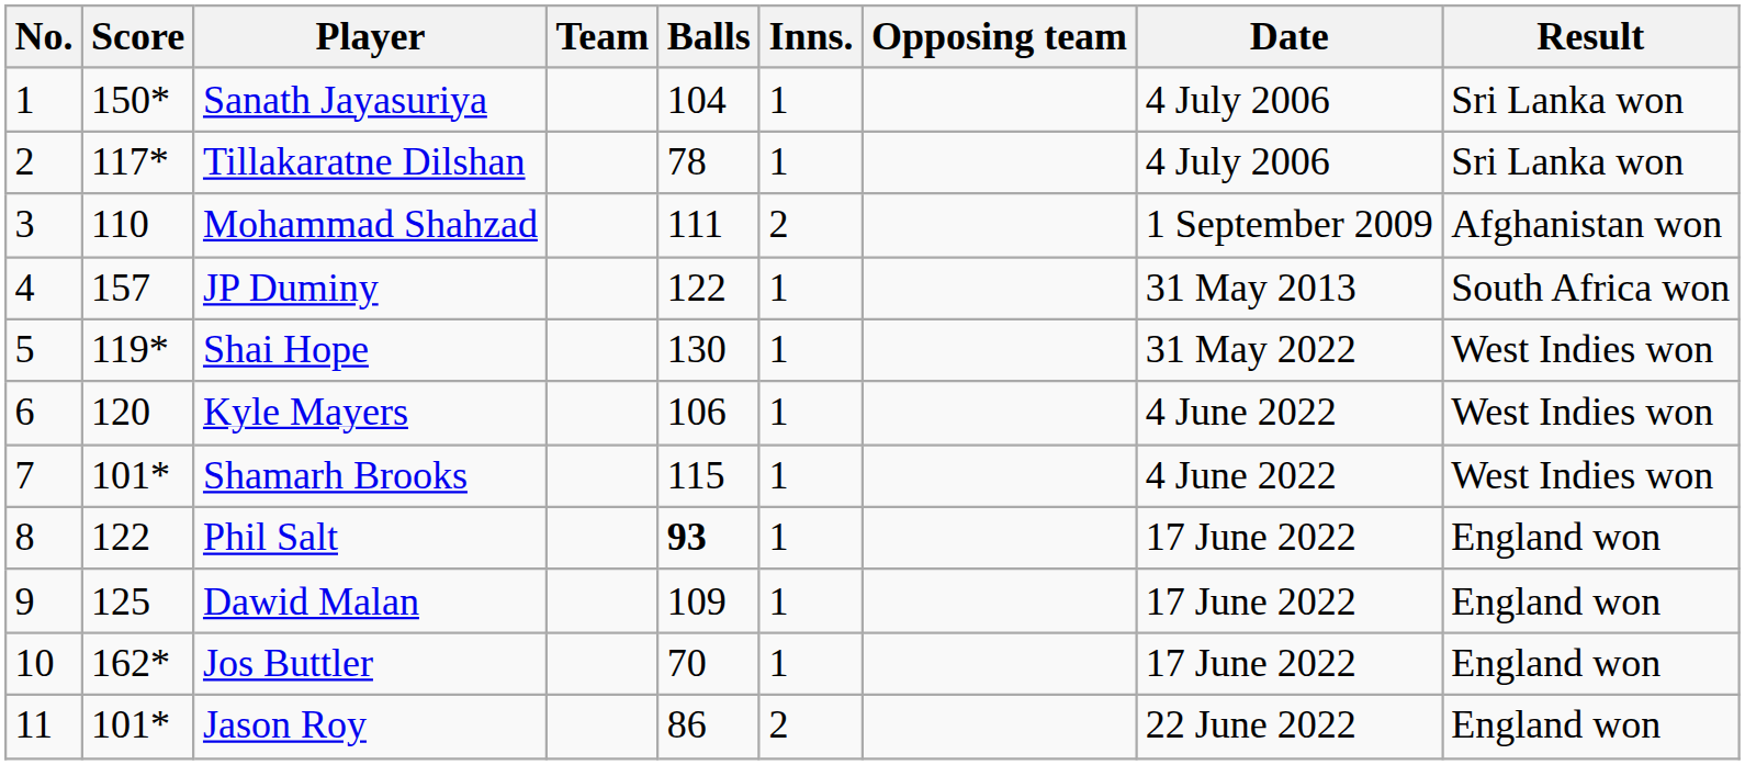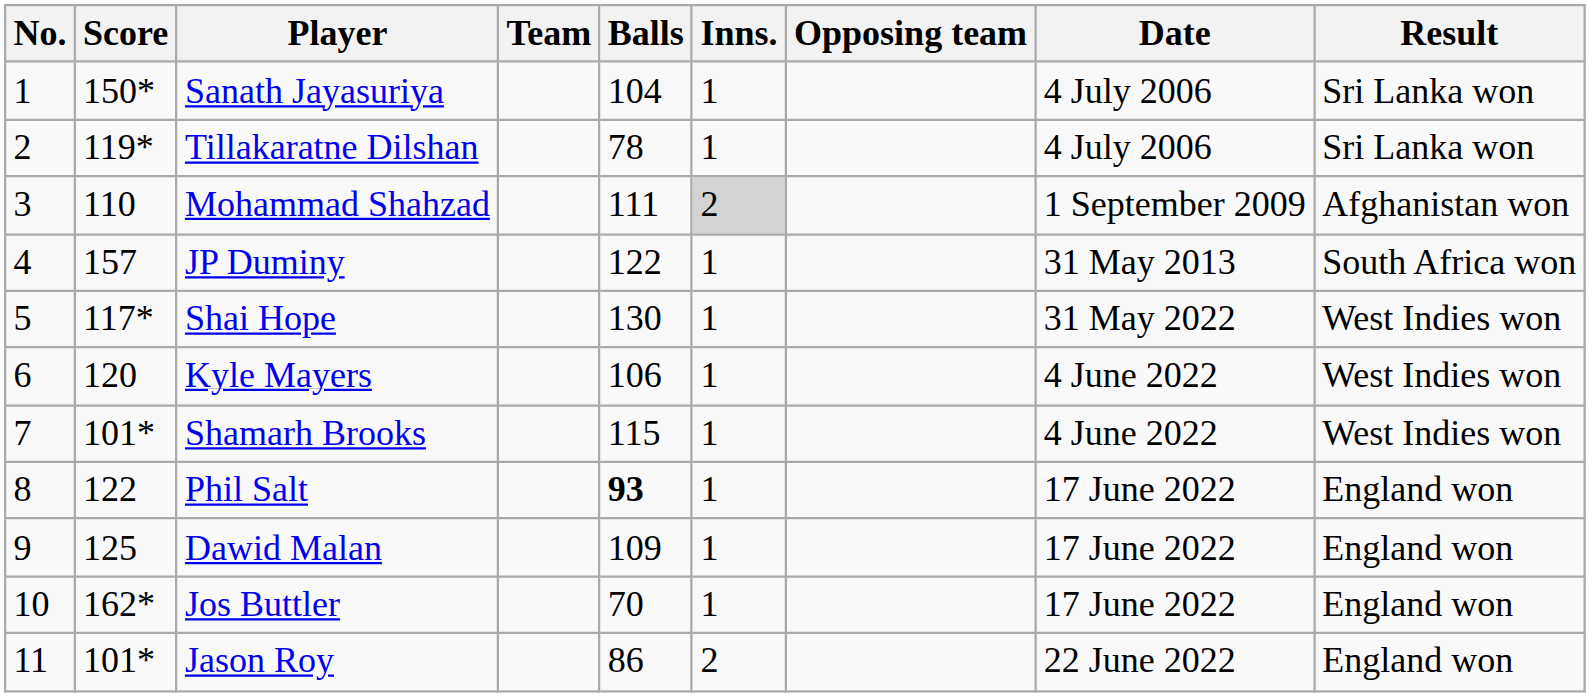 <table class="wikitable sortable">
 <tr>
 <th>No.</th>
 <th>Score</th>
 <th>Player</th>
 <th>Team</th>
 <th>Balls</th>
 <th>Inns.</th>
 <th>Opposing team</th>
 <th>Date</th>
 <th>Result</th>
 </tr>
 <tr>
 <td>1</td>
 <td>150*</td>
 <td><a href='#'>Sanath Jayasuriya</a></td>
 <td></td>
 <td>104</td>
 <td>1</td>
 <td></td>
 <td>4 July 2006</td>
 <td>Sri Lanka won</td>
 </tr>
 <tr>
 <td>2</td>
-<td>117*</td>
+<td>119*</td>
 <td><a href='#'>Tillakaratne Dilshan</a></td>
 <td></td>
 <td>78</td>
 <td>1</td>
 <td></td>
 <td>4 July 2006</td>
 <td>Sri Lanka won</td>
 </tr>
 <tr>
 <td>3</td>
 <td>110</td>
 <td><a href='#'>Mohammad Shahzad</a></td>
 <td></td>
 <td>111</td>
-<td>2</td>
+<td style="background: lightgrey;">2</td>
 <td></td>
 <td>1 September 2009</td>
 <td>Afghanistan won</td>
 </tr>
 <tr>
 <td>4</td>
 <td>157</td>
 <td><a href='#'>JP Duminy</a></td>
 <td></td>
 <td>122</td>
 <td>1</td>
 <td></td>
 <td>31 May 2013</td>
 <td>South Africa won</td>
 </tr>
 <tr>
 <td>5</td>
-<td>119*</td>
+<td>117*</td>
 <td><a href='#'>Shai Hope</a></td>
 <td></td>
 <td>130</td>
 <td>1</td>
 <td></td>
 <td>31 May 2022</td>
 <td>West Indies won</td>
 </tr>
 <tr>
 <td>6</td>
 <td>120</td>
 <td><a href='#'>Kyle Mayers</a></td>
 <td></td>
 <td>106</td>
 <td>1</td>
 <td></td>
 <td>4 June 2022</td>
 <td>West Indies won</td>
 </tr>
 <tr>
 <td>7</td>
 <td>101*</td>
 <td><a href='#'>Shamarh Brooks</a></td>
 <td></td>
 <td>115</td>
 <td>1</td>
 <td></td>
 <td>4 June 2022</td>
 <td>West Indies won</td>
 </tr>
 <tr>
 <td>8</td>
 <td>122</td>
 <td><a href='#'>Phil Salt</a></td>
 <td></td>
 <td><strong>93</strong></td>
 <td>1</td>
 <td></td>
 <td>17 June 2022</td>
 <td>England won</td>
 </tr>
 <tr>
 <td>9</td>
 <td>125</td>
 <td><a href='#'>Dawid Malan</a></td>
 <td></td>
 <td>109</td>
 <td>1</td>
 <td></td>
 <td>17 June 2022</td>
 <td>England won</td>
 </tr>
 <tr>
 <td>10</td>
 <td>162*</td>
 <td><a href='#'>Jos Buttler</a></td>
 <td></td>
 <td>70</td>
 <td>1</td>
 <td></td>
 <td>17 June 2022</td>
 <td>England won</td>
 </tr>
 <tr>
 <td>11</td>
 <td>101*</td>
 <td><a href='#'>Jason Roy</a></td>
 <td></td>
 <td>86</td>
 <td>2</td>
 <td></td>
 <td>22 June 2022</td>
 <td>England won</td>
 </tr>
 </table>
